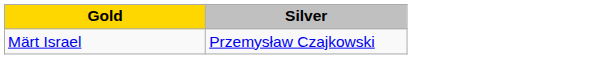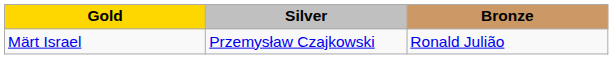 <table class="wikitable" style="text-align:left">
 <tr align="center">
 <td width=200 bgcolor=gold><strong>Gold</strong></td>
 <td width=200 bgcolor=silver><strong>Silver</strong></td>
+<td width=200 bgcolor=CC9966><strong>Bronze</strong></td>
 </tr>
 <tr>
 <td><a href='#'>Märt Israel</a><br><em></em></td>
 <td><a href='#'>Przemysław Czajkowski</a><br><em></em></td>
+<td><a href='#'>Ronald Julião</a><br><em></em></td>
 </tr>
 </table>
